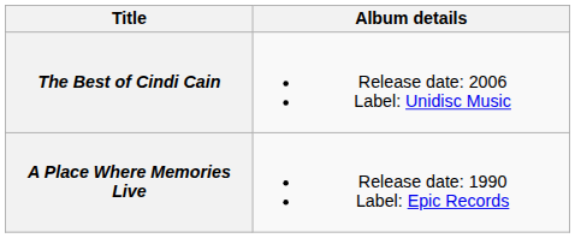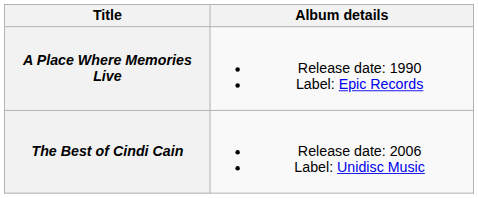 <table class="wikitable plainrowheaders" style="text-align:center;">
 <tr>
 <th style="width:14em;">Title</th>
 <th style="width:18em;">Album details</th>
 </tr>
 <tr>
+<th scope="row"><em>A Place Where Memories Live</em></th>
+<td><br><ul><li>Release date: 1990</li><li>Label: <a href='#'>Epic Records</a></li></ul></td>
+</tr>
+<tr>
 <th scope="row"><em>The Best of Cindi Cain</em></th>
 <td><br><ul><li>Release date: 2006</li><li>Label: <a href='#'>Unidisc Music</a></li></ul></td>
 </tr>
-<tr>
-<th scope="row"><em>A Place Where Memories Live</em></th>
-<td><br><ul><li>Release date: 1990</li><li>Label: <a href='#'>Epic Records</a></li></ul></td>
-</tr>
 </table>
